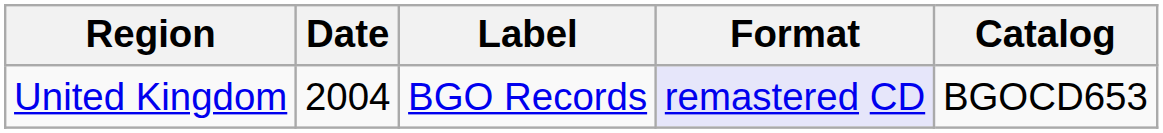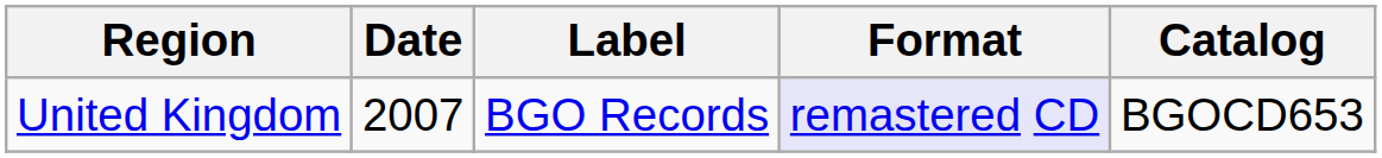 <table class="wikitable">
 <tr>
 <th>Region</th>
 <th>Date</th>
 <th>Label</th>
 <th>Format</th>
 <th>Catalog</th>
 </tr>
 <tr>
 <td rowspan="1"><a href='#'>United Kingdom</a></td>
-<td rowspan="1">2004</td>
+<td rowspan="1">2007</td>
 <td rowspan="1"><a href='#'>BGO Records</a></td>
 <td style="background: lavender;"><a href='#'>remastered</a> <a href='#'>CD</a></td>
 <td>BGOCD653</td>
 </tr>
 </table>
